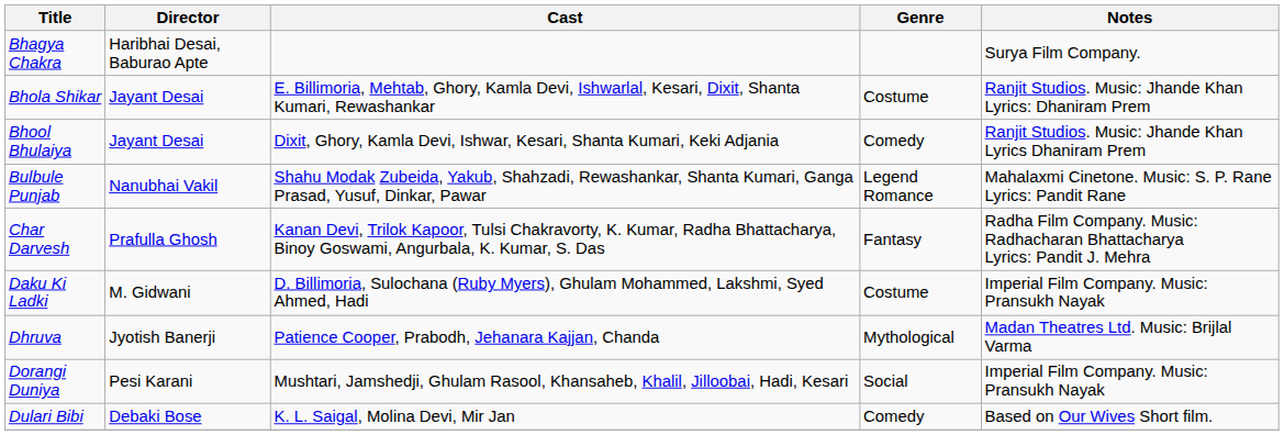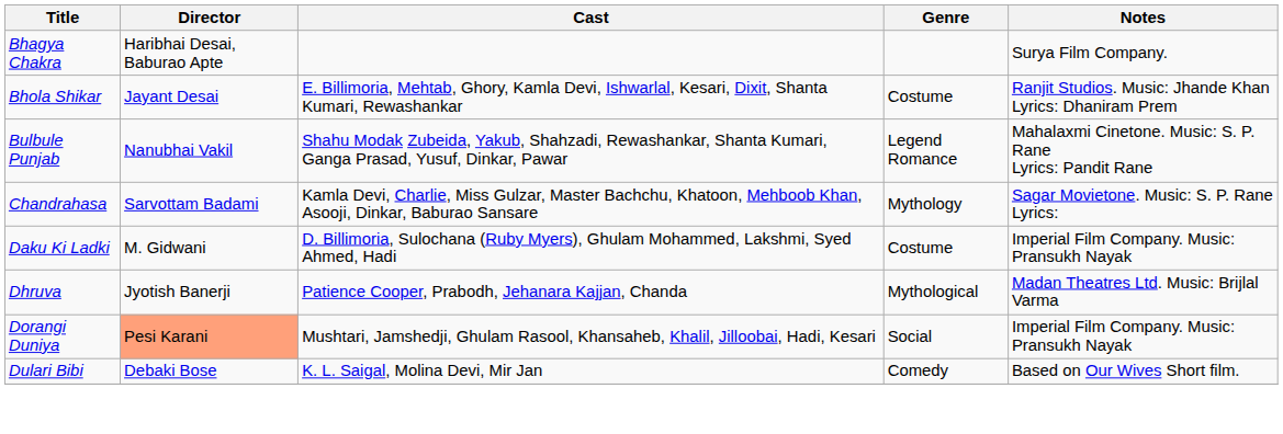 <table class="wikitable">
 <tr>
 <th>Title</th>
 <th>Director</th>
 <th>Cast</th>
 <th>Genre</th>
 <th>Notes</th>
 </tr>
 <tr>
 <td><em><a href='#'>Bhagya Chakra</a></em></td>
 <td>Haribhai Desai, Baburao Apte</td>
 <td></td>
 <td></td>
 <td>Surya Film Company.</td>
 </tr>
 <tr>
 <td><em><a href='#'>Bhola Shikar</a></em></td>
 <td><a href='#'>Jayant Desai</a></td>
 <td><a href='#'>E. Billimoria</a>, <a href='#'>Mehtab</a>, Ghory, Kamla Devi, <a href='#'>Ishwarlal</a>, Kesari,  <a href='#'>Dixit</a>, Shanta Kumari, Rewashankar</td>
 <td>Costume</td>
 <td><a href='#'>Ranjit Studios</a>.  Music: Jhande Khan<br>Lyrics: Dhaniram Prem</td>
 </tr>
 <tr>
-<td><em><a href='#'>Bhool Bhulaiya</a></em></td>
-<td><a href='#'>Jayant Desai</a></td>
-<td><a href='#'>Dixit</a>, Ghory, Kamla Devi, Ishwar,  Kesari, Shanta Kumari, Keki Adjania</td>
-<td>Comedy</td>
-<td><a href='#'>Ranjit Studios</a>. Music: Jhande Khan<br>Lyrics Dhaniram Prem</td>
-</tr>
-<tr>
 <td><em><a href='#'>Bulbule Punjab</a></em></td>
 <td><a href='#'>Nanubhai Vakil</a></td>
 <td><a href='#'>Shahu Modak</a> <a href='#'>Zubeida</a>, <a href='#'>Yakub</a>, Shahzadi,  Rewashankar, Shanta Kumari, Ganga Prasad, Yusuf, Dinkar, Pawar</td>
 <td>Legend Romance</td>
 <td>Mahalaxmi Cinetone. Music: S. P. Rane<br>Lyrics: Pandit Rane</td>
 </tr>
 <tr>
-<td><em><a href='#'>Char Darvesh</a></em></td>
-<td><a href='#'>Prafulla Ghosh</a></td>
-<td><a href='#'>Kanan Devi</a>, <a href='#'>Trilok Kapoor</a>, Tulsi Chakravorty, K. Kumar, Radha Bhattacharya, Binoy Goswami, Angurbala, K. Kumar, S. Das</td>
-<td>Fantasy</td>
-<td>Radha Film Company. Music: Radhacharan Bhattacharya<br>Lyrics: Pandit J. Mehra</td>
+<td><em><a href='#'>Chandrahasa</a></em></td>
+<td><a href='#'>Sarvottam Badami</a></td>
+<td>Kamla Devi, <a href='#'>Charlie</a>, Miss Gulzar, Master Bachchu, Khatoon, <a href='#'>Mehboob Khan</a>, Asooji, Dinkar, Baburao Sansare</td>
+<td>Mythology</td>
+<td><a href='#'>Sagar Movietone</a>. Music: S. P. Rane<br>Lyrics:</td>
 </tr>
 <tr>
 <td><em><a href='#'>Daku Ki Ladki</a></em></td>
 <td>M. Gidwani</td>
 <td><a href='#'>D. Billimoria</a>, Sulochana (<a href='#'>Ruby Myers</a>), Ghulam Mohammed, Lakshmi, Syed Ahmed, Hadi</td>
 <td>Costume</td>
 <td>Imperial Film Company.  Music: Pransukh Nayak</td>
 </tr>
 <tr>
 <td><em><a href='#'>Dhruva</a></em></td>
 <td>Jyotish Banerji</td>
 <td><a href='#'>Patience Cooper</a>, Prabodh, <a href='#'>Jehanara Kajjan</a>, Chanda</td>
 <td>Mythological</td>
 <td><a href='#'>Madan Theatres Ltd</a>. Music: Brijlal Varma</td>
 </tr>
 <tr>
 <td><em><a href='#'>Dorangi Duniya</a></em></td>
-<td>Pesi Karani</td>
+<td style="background: lightsalmon;">Pesi Karani</td>
 <td>Mushtari, Jamshedji, Ghulam Rasool, Khansaheb, <a href='#'>Khalil</a>, <a href='#'>Jilloobai</a>, Hadi, Kesari</td>
 <td>Social</td>
 <td>Imperial Film Company. Music: Pransukh Nayak</td>
 </tr>
 <tr>
 <td><em><a href='#'>Dulari Bibi</a></em></td>
 <td><a href='#'>Debaki Bose</a></td>
 <td><a href='#'>K. L. Saigal</a>, Molina Devi, Mir Jan</td>
 <td>Comedy</td>
 <td>Based on <a href='#'>Our Wives</a> Short film.</td>
 </tr>
 <tr>
 </tr>
 </table>
